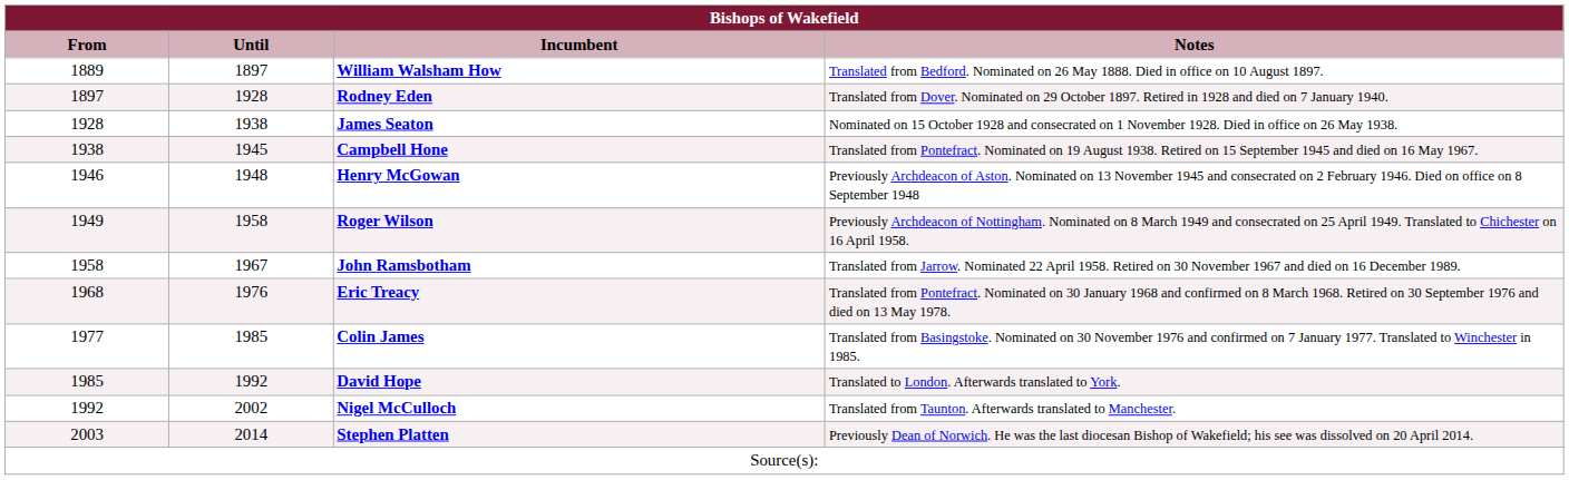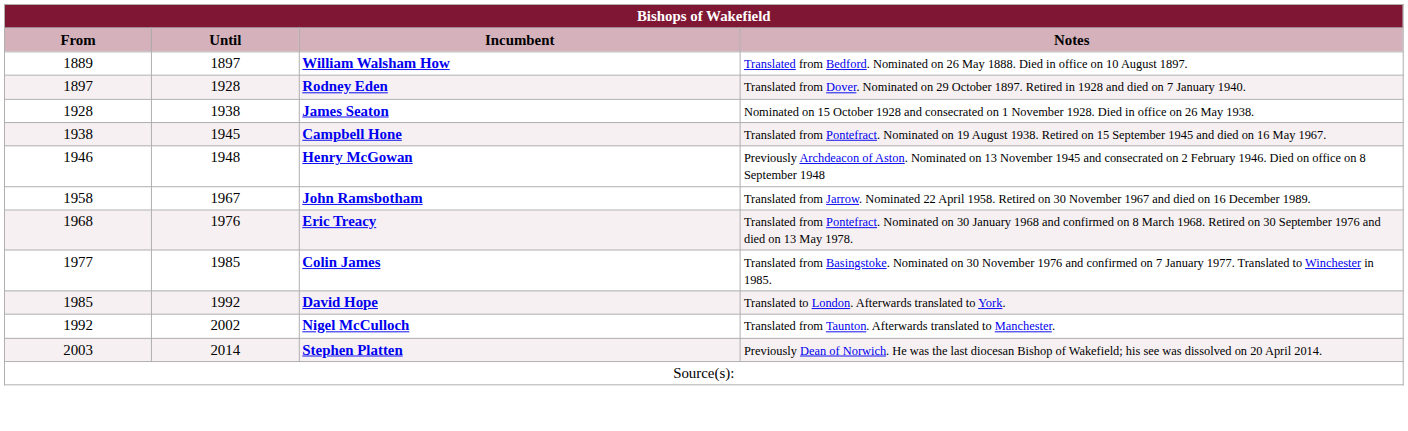 <table class="wikitable" style="width:95%;" border="1" cellpadding="2">
 <tr>
 <th colspan="4" style="background-color: #7F1734; color: white;">Bishops of Wakefield</th>
 </tr>
 <tr valign=center>
 <th style="background-color:#D4B1BB" width="10%">From</th>
 <th style="background-color:#D4B1BB" width="10%">Until</th>
 <th style="background-color:#D4B1BB" width="30%">Incumbent</th>
 <th style="background-color:#D4B1BB" width="45%">Notes</th>
 </tr>
 <tr valign="top" style="background-color: white;">
 <td align=center>1889</td>
 <td align=center>1897</td>
 <td> <strong><a href='#'>William Walsham How</a></strong></td>
 <td><small><a href='#'>Translated</a> from <a href='#'>Bedford</a>. Nominated on 26 May 1888. Died in office on 10 August 1897.</small></td>
 </tr>
 <tr valign="top" style="background-color: #F7F0F2;">
 <td align=center>1897</td>
 <td align=center>1928</td>
 <td> <strong><a href='#'>Rodney Eden</a></strong></td>
 <td><small>Translated from <a href='#'>Dover</a>. Nominated on 29 October 1897. Retired in 1928 and died on 7 January 1940.</small></td>
 </tr>
 <tr valign="top" style="background-color: white;">
 <td align=center>1928</td>
 <td align=center>1938</td>
 <td> <strong><a href='#'>James Seaton</a></strong></td>
 <td><small>Nominated on 15 October 1928 and consecrated on 1 November 1928. Died in office on 26 May 1938.</small></td>
 </tr>
 <tr valign="top" style="background-color: #F7F0F2;">
 <td align=center>1938</td>
 <td align=center>1945</td>
 <td> <strong><a href='#'>Campbell Hone</a></strong></td>
 <td><small>Translated from <a href='#'>Pontefract</a>. Nominated on 19 August 1938. Retired on 15 September 1945 and died on 16 May 1967.</small></td>
 </tr>
 <tr valign="top" style="background-color: white;">
 <td align=center>1946</td>
 <td align=center>1948</td>
 <td> <strong><a href='#'>Henry McGowan</a></strong></td>
 <td><small>Previously <a href='#'>Archdeacon of Aston</a>. Nominated on 13 November 1945 and consecrated on 2 February 1946. Died on office on 8 September 1948</small></td>
-</tr>
-<tr valign="top" style="background-color: #F7F0F2;">
-<td align=center>1949</td>
-<td align=center>1958</td>
-<td> <strong><a href='#'>Roger Wilson</a></strong></td>
-<td><small>Previously <a href='#'>Archdeacon of Nottingham</a>. Nominated on 8 March 1949 and consecrated on 25 April 1949. Translated to <a href='#'>Chichester</a> on 16 April 1958.</small></td>
 </tr>
 <tr valign="top" style="background-color: white;">
 <td align=center>1958</td>
 <td align=center>1967</td>
 <td> <strong><a href='#'>John Ramsbotham</a></strong></td>
 <td><small>Translated from <a href='#'>Jarrow</a>. Nominated 22 April 1958. Retired on 30 November 1967 and died on 16 December 1989.</small></td>
 </tr>
 <tr valign="top" style="background-color: #F7F0F2;">
 <td align=center>1968</td>
 <td align=center>1976</td>
 <td> <strong><a href='#'>Eric Treacy</a></strong></td>
 <td><small>Translated from <a href='#'>Pontefract</a>. Nominated on 30 January 1968 and confirmed on 8 March 1968. Retired on 30 September 1976 and died on 13 May 1978.</small></td>
 </tr>
 <tr valign="top" style="background-color: white;">
 <td align=center>1977</td>
 <td align=center>1985</td>
 <td> <strong><a href='#'>Colin James</a></strong></td>
 <td><small>Translated from <a href='#'>Basingstoke</a>. Nominated on 30 November 1976 and confirmed on 7 January 1977. Translated to <a href='#'>Winchester</a> in 1985.</small></td>
 </tr>
 <tr valign="top" style="background-color: #F7F0F2;">
 <td align=center>1985</td>
 <td align=center>1992</td>
 <td> <strong><a href='#'>David Hope</a></strong></td>
 <td><small>Translated to <a href='#'>London</a>. Afterwards translated to <a href='#'>York</a>.</small></td>
 </tr>
 <tr valign="top" style="background-color: white;">
 <td align=center>1992</td>
 <td align=center>2002</td>
 <td> <strong><a href='#'>Nigel McCulloch</a></strong></td>
 <td><small>Translated from <a href='#'>Taunton</a>. Afterwards translated to <a href='#'>Manchester</a>.</small></td>
 </tr>
 <tr valign="top" style="background-color: #F7F0F2;">
 <td align=center>2003</td>
 <td align=center>2014</td>
 <td> <strong><a href='#'>Stephen Platten</a></strong></td>
 <td><small>Previously <a href='#'>Dean of Norwich</a>. He was the last diocesan Bishop of Wakefield; his see was dissolved on 20 April 2014.</small></td>
 </tr>
 <tr valign="top" style="background-color: white;">
 <td align=center colspan="4">Source(s):</td>
 </tr>
 </table>
